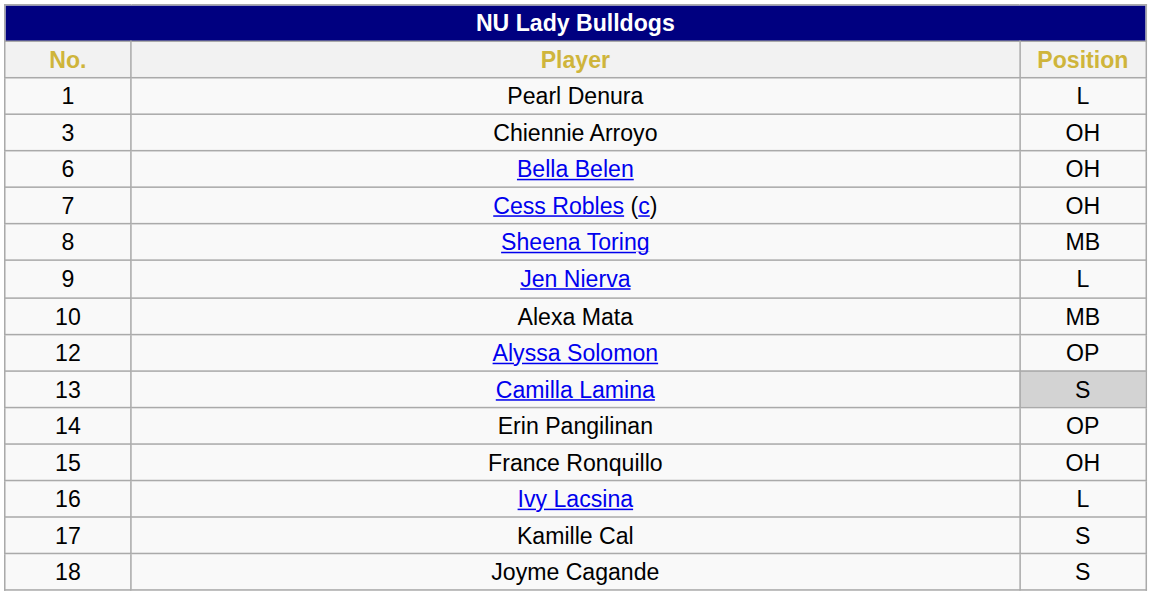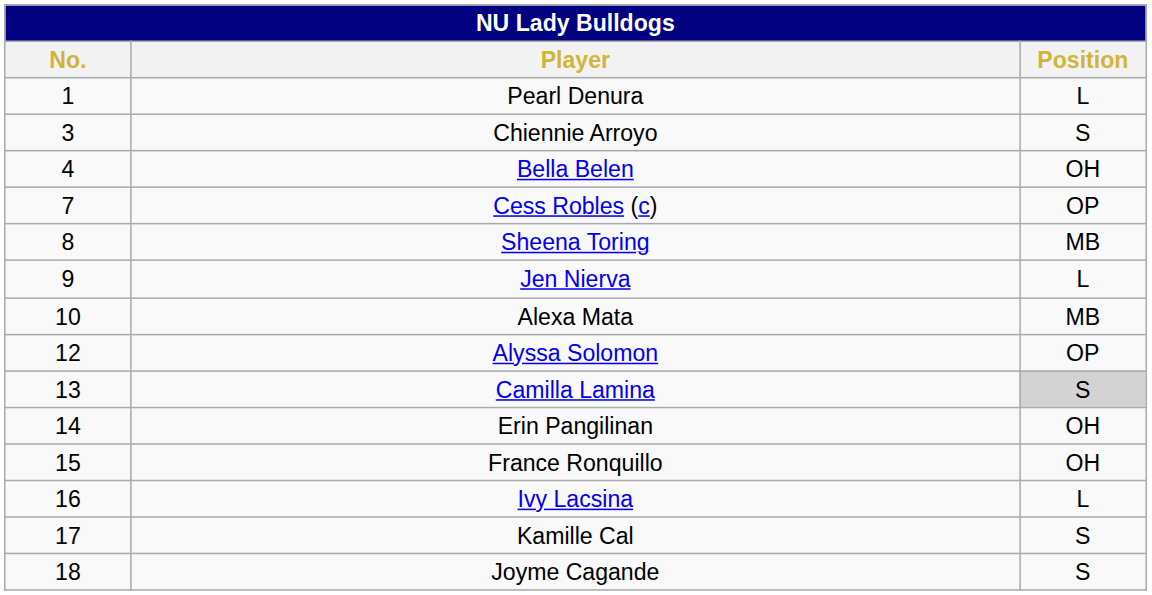 <table class="wikitable sortable" style="font-size:95%; text-align:left;">
 <tr>
 <th colspan="7" style= "background:#000080; color: white; text-align: center"><strong>NU Lady Bulldogs</strong></th>
 </tr>
 <tr style="background:#FFFFFF; color:#CFB53B">
 <th style= "align=center; width:5em;">No.</th>
 <th style= "align=center;width:38em;">Player</th>
 <th style= "align=center; width:5em;">Position</th>
 </tr>
 <tr align=center>
 <td>1</td>
 <td>Pearl Denura</td>
 <td>L</td>
 </tr>
 <tr align=center>
 <td>3</td>
 <td>Chiennie Arroyo</td>
-<td>OH</td>
+<td>S</td>
 </tr>
 <tr align=center>
-<td>6</td>
+<td>4</td>
 <td><a href='#'>Bella Belen</a></td>
 <td>OH</td>
 </tr>
 <tr align=center>
 <td>7</td>
 <td><a href='#'>Cess Robles</a> (<a href='#'>c</a>)</td>
-<td>OH</td>
+<td>OP</td>
 </tr>
 <tr align=center>
 <td>8</td>
 <td><a href='#'>Sheena Toring</a></td>
 <td>MB</td>
 </tr>
 <tr align=center>
 <td>9</td>
 <td><a href='#'>Jen Nierva</a></td>
 <td>L</td>
 </tr>
 <tr align=center>
 <td>10</td>
 <td>Alexa Mata</td>
 <td>MB</td>
 </tr>
 <tr align=center>
 <td>12</td>
 <td><a href='#'>Alyssa Solomon</a></td>
 <td>OP</td>
 </tr>
 <tr align=center>
 <td>13</td>
 <td><a href='#'>Camilla Lamina</a></td>
 <td style="background: lightgrey;">S</td>
 </tr>
 <tr align=center>
 <td>14</td>
 <td>Erin Pangilinan</td>
-<td>OP</td>
+<td>OH</td>
 </tr>
 <tr align=center>
 <td>15</td>
 <td>France Ronquillo</td>
 <td>OH</td>
 </tr>
 <tr align=center>
 <td>16</td>
 <td><a href='#'>Ivy Lacsina</a></td>
 <td>L</td>
 </tr>
 <tr align=center>
 <td>17</td>
 <td>Kamille Cal</td>
 <td>S</td>
 </tr>
 <tr align=center>
 <td>18</td>
 <td>Joyme Cagande</td>
 <td>S</td>
 </tr>
 </table>
